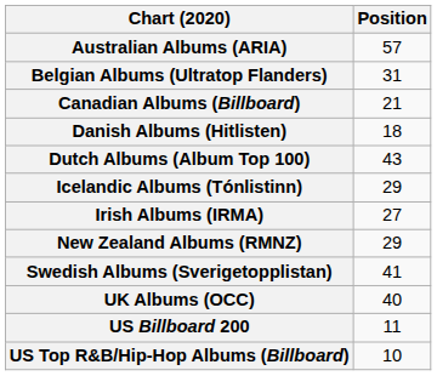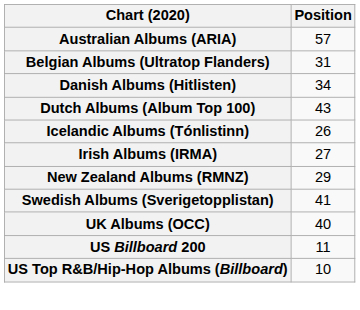 <table class="wikitable sortable plainrowheaders" style="text-align:center">
 <tr>
 <th scope="col">Chart (2020)</th>
 <th scope="col">Position</th>
 </tr>
 <tr>
 <th scope="row">Australian Albums (ARIA)</th>
 <td>57</td>
 </tr>
 <tr>
 <th scope="row">Belgian Albums (Ultratop Flanders)</th>
 <td>31</td>
 </tr>
 <tr>
-<th scope="row">Canadian Albums (<em>Billboard</em>)</th>
-<td>21</td>
-</tr>
-<tr>
 <th scope="row">Danish Albums (Hitlisten)</th>
-<td>18</td>
+<td>34</td>
 </tr>
 <tr>
 <th scope="row">Dutch Albums (Album Top 100)</th>
 <td>43</td>
 </tr>
 <tr>
 <th scope="row">Icelandic Albums (Tónlistinn)</th>
-<td>29</td>
+<td>26</td>
 </tr>
 <tr>
 <th scope="row">Irish Albums (IRMA)</th>
 <td>27</td>
 </tr>
 <tr>
 <th scope="row">New Zealand Albums (RMNZ)</th>
 <td>29</td>
 </tr>
 <tr>
 <th scope="row">Swedish Albums (Sverigetopplistan)</th>
 <td>41</td>
 </tr>
 <tr>
 <th scope="row">UK Albums (OCC)</th>
 <td>40</td>
 </tr>
 <tr>
 <th scope="row">US <em>Billboard</em> 200</th>
 <td>11</td>
 </tr>
 <tr>
 <th scope="row">US Top R&B/Hip-Hop Albums (<em>Billboard</em>)</th>
 <td>10</td>
 </tr>
 </table>
